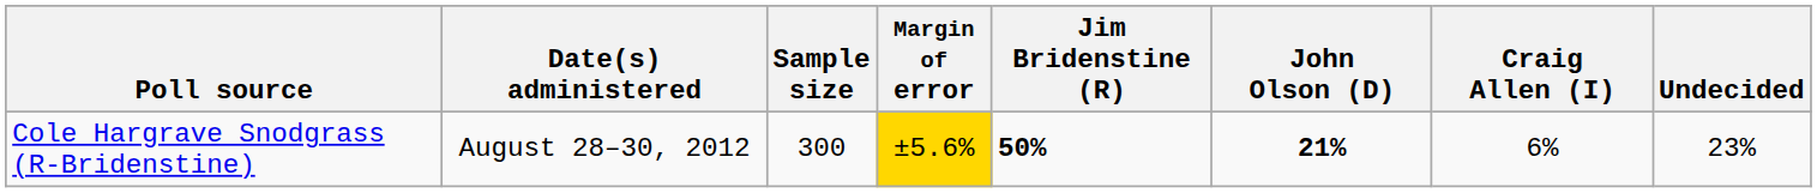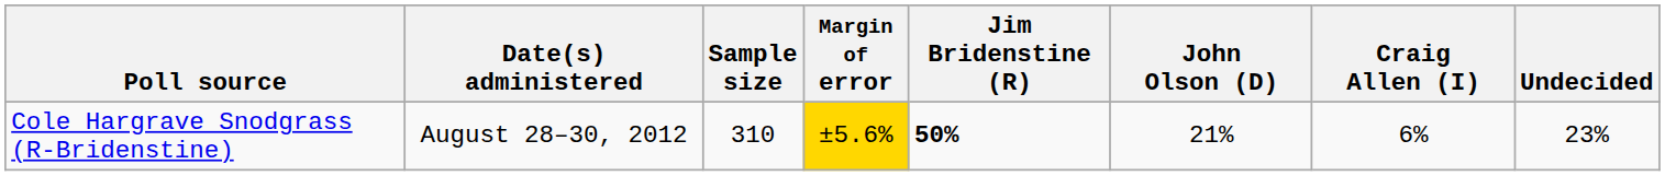 <table class="wikitable">
 <tr valign= bottom>
 <th>Poll source</th>
 <th style="width:150px;">Date(s)<br>administered</th>
 <th class=small>Sample<br>size</th>
 <th><small>Margin of</small><br>error</th>
 <th width=100px>Jim<br>Bridenstine (R)</th>
 <th width=100px>John<br>Olson (D)</th>
 <th width=100px>Craig<br>Allen (I)</th>
 <th>Undecided</th>
 </tr>
 <tr>
 <td><a href='#'>Cole Hargrave Snodgrass (R-Bridenstine)</a></td>
 <td align=center>August 28–30, 2012</td>
-<td align=center>300</td>
+<td align=center>310</td>
 <td align=center style="background: gold;">±5.6%</td>
 <td><strong>50%</strong></td>
-<td align=center><strong>21%</strong></td>
+<td align=center>21%</td>
 <td align=center>6%</td>
 <td align=center>23%</td>
 </tr>
 </table>
